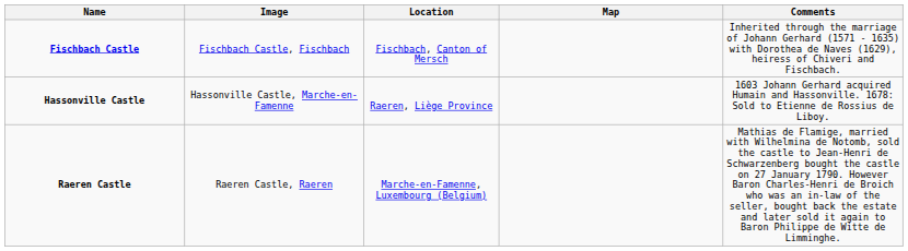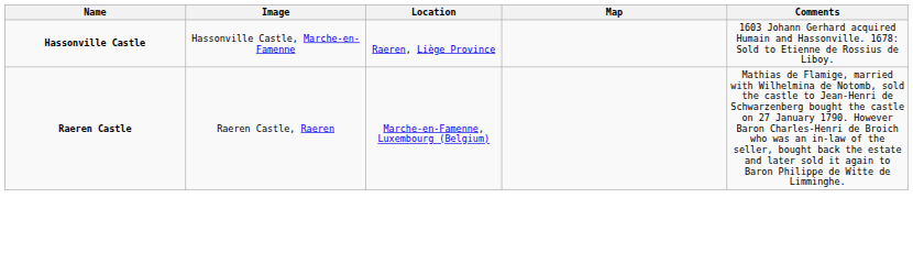 <table class="wikitable" style="text-align:center; width:100%">
 <tr>
 <th width=20%>Name</th>
 <th width=20%>Image</th>
 <th width=15%>Location</th>
 <th width=25%>Map</th>
 <th width=20%>Comments</th>
-</tr>
-<tr>
-<td><strong><a href='#'>Fischbach Castle</a></strong></td>
-<td> <a href='#'>Fischbach Castle</a>, <a href='#'>Fischbach</a></td>
-<td><br><a href='#'>Fischbach</a>, <a href='#'>Canton of Mersch</a></td>
-<td></td>
-<td>Inherited through the marriage of Johann Gerhard (1571 - 1635) with Dorothea de Naves (1629), heiress of Chiveri and Fischbach.</td>
 </tr>
 <tr>
 <td><strong>Hassonville Castle</strong></td>
 <td> Hassonville Castle, <a href='#'>Marche-en-Famenne</a></td>
 <td><br><a href='#'>Raeren</a>, <a href='#'>Liège Province</a></td>
 <td></td>
 <td>1603 Johann Gerhard  acquired Humain and Hassonville. 1678: Sold to Etienne de Rossius de Liboy.</td>
 </tr>
 <tr>
 <td><strong>Raeren Castle</strong></td>
 <td> Raeren Castle, <a href='#'>Raeren</a></td>
 <td><br><a href='#'>Marche-en-Famenne</a>, <a href='#'>Luxembourg (Belgium)</a></td>
 <td></td>
 <td>Mathias de Flamige, married with Wilhelmina de Notomb, sold the castle to Jean-Henri de Schwarzenberg bought the castle on 27 January 1790. However Baron Charles-Henri de Broich who was an in-law of the seller, bought back the estate and later sold it again to Baron Philippe de Witte de Limminghe.</td>
 </tr>
 </table>
